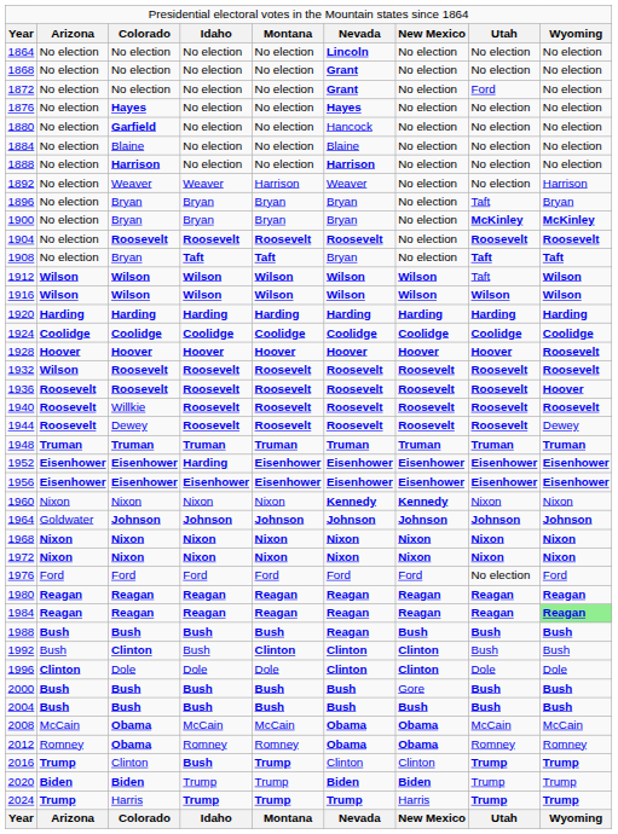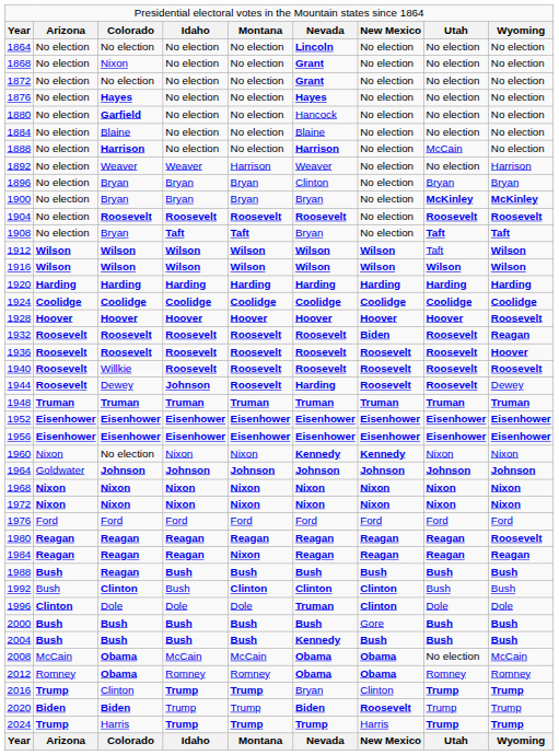 <table class="wikitable">
 <tr>
 <td style="text-align:center;" colspan="9">Presidential electoral votes in the Mountain states since 1864</td>
 </tr>
 <tr>
 <th>Year</th>
 <th>Arizona</th>
 <th>Colorado</th>
 <th>Idaho</th>
 <th>Montana</th>
 <th>Nevada</th>
 <th>New Mexico</th>
 <th>Utah</th>
 <th>Wyoming</th>
 </tr>
 <tr>
 <td><a href='#'>1864</a></td>
 <td>No election</td>
 <td>No election</td>
 <td>No election</td>
 <td>No election</td>
 <td><strong><a href='#'>Lincoln</a></strong></td>
 <td>No election</td>
 <td>No election</td>
 <td>No election</td>
 </tr>
 <tr>
 <td><a href='#'>1868</a></td>
 <td>No election</td>
-<td>No election</td>
+<td><a href='#'>Nixon</a></td>
 <td>No election</td>
 <td>No election</td>
 <td><strong><a href='#'>Grant</a></strong></td>
 <td>No election</td>
 <td>No election</td>
 <td>No election</td>
 </tr>
 <tr>
 <td><a href='#'>1872</a></td>
 <td>No election</td>
 <td>No election</td>
 <td>No election</td>
 <td>No election</td>
 <td><strong><a href='#'>Grant</a></strong></td>
 <td>No election</td>
-<td><a href='#'>Ford</a></td>
+<td>No election</td>
 <td>No election</td>
 </tr>
 <tr>
 <td><a href='#'>1876</a></td>
 <td>No election</td>
 <td><strong><a href='#'>Hayes</a></strong></td>
 <td>No election</td>
 <td>No election</td>
 <td><strong><a href='#'>Hayes</a></strong></td>
 <td>No election</td>
 <td>No election</td>
 <td>No election</td>
 </tr>
 <tr>
 <td><a href='#'>1880</a></td>
 <td>No election</td>
 <td><strong><a href='#'>Garfield</a></strong></td>
 <td>No election</td>
 <td>No election</td>
 <td><a href='#'>Hancock</a></td>
 <td>No election</td>
 <td>No election</td>
 <td>No election</td>
 </tr>
 <tr>
 <td><a href='#'>1884</a></td>
 <td>No election</td>
 <td><a href='#'>Blaine</a></td>
 <td>No election</td>
 <td>No election</td>
 <td><a href='#'>Blaine</a></td>
 <td>No election</td>
 <td>No election</td>
 <td>No election</td>
 </tr>
 <tr>
 <td><a href='#'>1888</a></td>
 <td>No election</td>
 <td><strong><a href='#'>Harrison</a></strong></td>
 <td>No election</td>
 <td>No election</td>
 <td><strong><a href='#'>Harrison</a></strong></td>
 <td>No election</td>
-<td>No election</td>
+<td><a href='#'>McCain</a></td>
 <td>No election</td>
 </tr>
 <tr>
 <td><a href='#'>1892</a></td>
 <td>No election</td>
 <td><a href='#'>Weaver</a></td>
 <td><a href='#'>Weaver</a></td>
 <td><a href='#'>Harrison</a></td>
 <td><a href='#'>Weaver</a></td>
 <td>No election</td>
 <td>No election</td>
 <td><a href='#'>Harrison</a></td>
 </tr>
 <tr>
 <td><a href='#'>1896</a></td>
 <td>No election</td>
 <td><a href='#'>Bryan</a></td>
 <td><a href='#'>Bryan</a></td>
 <td><a href='#'>Bryan</a></td>
+<td><a href='#'>Clinton</a></td>
+<td>No election</td>
 <td><a href='#'>Bryan</a></td>
-<td>No election</td>
-<td><a href='#'>Taft</a></td>
 <td><a href='#'>Bryan</a></td>
 </tr>
 <tr>
 <td><a href='#'>1900</a></td>
 <td>No election</td>
 <td><a href='#'>Bryan</a></td>
 <td><a href='#'>Bryan</a></td>
 <td><a href='#'>Bryan</a></td>
 <td><a href='#'>Bryan</a></td>
 <td>No election</td>
 <td><strong><a href='#'>McKinley</a></strong></td>
 <td><strong><a href='#'>McKinley</a></strong></td>
 </tr>
 <tr>
 <td><a href='#'>1904</a></td>
 <td>No election</td>
 <td><strong><a href='#'>Roosevelt</a></strong></td>
 <td><strong><a href='#'>Roosevelt</a></strong></td>
 <td><strong><a href='#'>Roosevelt</a></strong></td>
 <td><strong><a href='#'>Roosevelt</a></strong></td>
 <td>No election</td>
 <td><strong><a href='#'>Roosevelt</a></strong></td>
 <td><strong><a href='#'>Roosevelt</a></strong></td>
 </tr>
 <tr>
 <td><a href='#'>1908</a></td>
 <td>No election</td>
 <td><a href='#'>Bryan</a></td>
 <td><strong><a href='#'>Taft</a></strong></td>
 <td><strong><a href='#'>Taft</a></strong></td>
 <td><a href='#'>Bryan</a></td>
 <td>No election</td>
 <td><strong><a href='#'>Taft</a></strong></td>
 <td><strong><a href='#'>Taft</a></strong></td>
 </tr>
 <tr>
 <td><a href='#'>1912</a></td>
 <td><strong><a href='#'>Wilson</a></strong></td>
 <td><strong><a href='#'>Wilson</a></strong></td>
 <td><strong><a href='#'>Wilson</a></strong></td>
 <td><strong><a href='#'>Wilson</a></strong></td>
 <td><strong><a href='#'>Wilson</a></strong></td>
 <td><strong><a href='#'>Wilson</a></strong></td>
 <td><a href='#'>Taft</a></td>
 <td><strong><a href='#'>Wilson</a></strong></td>
 </tr>
 <tr>
 <td><a href='#'>1916</a></td>
 <td><strong><a href='#'>Wilson</a></strong></td>
 <td><strong><a href='#'>Wilson</a></strong></td>
 <td><strong><a href='#'>Wilson</a></strong></td>
 <td><strong><a href='#'>Wilson</a></strong></td>
 <td><strong><a href='#'>Wilson</a></strong></td>
 <td><strong><a href='#'>Wilson</a></strong></td>
 <td><strong><a href='#'>Wilson</a></strong></td>
 <td><strong><a href='#'>Wilson</a></strong></td>
 </tr>
 <tr>
 <td><a href='#'>1920</a></td>
 <td><strong><a href='#'>Harding</a></strong></td>
 <td><strong><a href='#'>Harding</a></strong></td>
 <td><strong><a href='#'>Harding</a></strong></td>
 <td><strong><a href='#'>Harding</a></strong></td>
 <td><strong><a href='#'>Harding</a></strong></td>
 <td><strong><a href='#'>Harding</a></strong></td>
 <td><strong><a href='#'>Harding</a></strong></td>
 <td><strong><a href='#'>Harding</a></strong></td>
 </tr>
 <tr>
 <td><a href='#'>1924</a></td>
 <td><strong><a href='#'>Coolidge</a></strong></td>
 <td><strong><a href='#'>Coolidge</a></strong></td>
 <td><strong><a href='#'>Coolidge</a></strong></td>
 <td><strong><a href='#'>Coolidge</a></strong></td>
 <td><strong><a href='#'>Coolidge</a></strong></td>
 <td><strong><a href='#'>Coolidge</a></strong></td>
 <td><strong><a href='#'>Coolidge</a></strong></td>
 <td><strong><a href='#'>Coolidge</a></strong></td>
 </tr>
 <tr>
 <td><a href='#'>1928</a></td>
 <td><strong><a href='#'>Hoover</a></strong></td>
 <td><strong><a href='#'>Hoover</a></strong></td>
 <td><strong><a href='#'>Hoover</a></strong></td>
 <td><strong><a href='#'>Hoover</a></strong></td>
 <td><strong><a href='#'>Hoover</a></strong></td>
 <td><strong><a href='#'>Hoover</a></strong></td>
 <td><strong><a href='#'>Hoover</a></strong></td>
 <td><strong><a href='#'>Roosevelt</a></strong></td>
 </tr>
 <tr>
 <td><a href='#'>1932</a></td>
-<td><strong><a href='#'>Wilson</a></strong></td>
 <td><strong><a href='#'>Roosevelt</a></strong></td>
 <td><strong><a href='#'>Roosevelt</a></strong></td>
 <td><strong><a href='#'>Roosevelt</a></strong></td>
 <td><strong><a href='#'>Roosevelt</a></strong></td>
 <td><strong><a href='#'>Roosevelt</a></strong></td>
+<td><strong><a href='#'>Biden</a></strong></td>
 <td><strong><a href='#'>Roosevelt</a></strong></td>
-<td><strong><a href='#'>Roosevelt</a></strong></td>
+<td><strong><a href='#'>Reagan</a></strong></td>
 </tr>
 <tr>
 <td><a href='#'>1936</a></td>
 <td><strong><a href='#'>Roosevelt</a></strong></td>
 <td><strong><a href='#'>Roosevelt</a></strong></td>
 <td><strong><a href='#'>Roosevelt</a></strong></td>
 <td><strong><a href='#'>Roosevelt</a></strong></td>
 <td><strong><a href='#'>Roosevelt</a></strong></td>
 <td><strong><a href='#'>Roosevelt</a></strong></td>
 <td><strong><a href='#'>Roosevelt</a></strong></td>
 <td><strong><a href='#'>Hoover</a></strong></td>
 </tr>
 <tr>
 <td><a href='#'>1940</a></td>
 <td><strong><a href='#'>Roosevelt</a></strong></td>
 <td><a href='#'>Willkie</a></td>
 <td><strong><a href='#'>Roosevelt</a></strong></td>
 <td><strong><a href='#'>Roosevelt</a></strong></td>
 <td><strong><a href='#'>Roosevelt</a></strong></td>
 <td><strong><a href='#'>Roosevelt</a></strong></td>
 <td><strong><a href='#'>Roosevelt</a></strong></td>
 <td><strong><a href='#'>Roosevelt</a></strong></td>
 </tr>
 <tr>
 <td><a href='#'>1944</a></td>
 <td><strong><a href='#'>Roosevelt</a></strong></td>
 <td><a href='#'>Dewey</a></td>
+<td><strong><a href='#'>Johnson</a></strong></td>
 <td><strong><a href='#'>Roosevelt</a></strong></td>
-<td><strong><a href='#'>Roosevelt</a></strong></td>
-<td><strong><a href='#'>Roosevelt</a></strong></td>
+<td><strong><a href='#'>Harding</a></strong></td>
 <td><strong><a href='#'>Roosevelt</a></strong></td>
 <td><strong><a href='#'>Roosevelt</a></strong></td>
 <td><a href='#'>Dewey</a></td>
 </tr>
 <tr>
 <td><a href='#'>1948</a></td>
 <td><strong><a href='#'>Truman</a></strong></td>
 <td><strong><a href='#'>Truman</a></strong></td>
 <td><strong><a href='#'>Truman</a></strong></td>
 <td><strong><a href='#'>Truman</a></strong></td>
 <td><strong><a href='#'>Truman</a></strong></td>
 <td><strong><a href='#'>Truman</a></strong></td>
 <td><strong><a href='#'>Truman</a></strong></td>
 <td><strong><a href='#'>Truman</a></strong></td>
 </tr>
 <tr>
 <td><a href='#'>1952</a></td>
 <td><strong><a href='#'>Eisenhower</a></strong></td>
 <td><strong><a href='#'>Eisenhower</a></strong></td>
-<td><strong><a href='#'>Harding</a></strong></td>
+<td><strong><a href='#'>Eisenhower</a></strong></td>
 <td><strong><a href='#'>Eisenhower</a></strong></td>
 <td><strong><a href='#'>Eisenhower</a></strong></td>
 <td><strong><a href='#'>Eisenhower</a></strong></td>
 <td><strong><a href='#'>Eisenhower</a></strong></td>
 <td><strong><a href='#'>Eisenhower</a></strong></td>
 </tr>
 <tr>
 <td><a href='#'>1956</a></td>
 <td><strong><a href='#'>Εisenhower</a></strong></td>
 <td><strong><a href='#'>Eisenhower</a></strong></td>
 <td><strong><a href='#'>Eisenhower</a></strong></td>
 <td><strong><a href='#'>Eisenhower</a></strong></td>
 <td><strong><a href='#'>Eisenhower</a></strong></td>
 <td><strong><a href='#'>Eisenhower</a></strong></td>
 <td><strong><a href='#'>Eisenhower</a></strong></td>
 <td><strong><a href='#'>Eisenhower</a></strong></td>
 </tr>
 <tr>
 <td><a href='#'>1960</a></td>
 <td><a href='#'>Nixon</a></td>
-<td><a href='#'>Nixon</a></td>
+<td>No election</td>
 <td><a href='#'>Nixon</a></td>
 <td><a href='#'>Nixon</a></td>
 <td><strong><a href='#'>Kennedy</a></strong></td>
 <td><strong><a href='#'>Kennedy</a></strong></td>
 <td><a href='#'>Nixon</a></td>
 <td><a href='#'>Nixon</a></td>
 </tr>
 <tr>
 <td><a href='#'>1964</a></td>
 <td><a href='#'>Goldwater</a></td>
 <td><strong><a href='#'>Johnson</a></strong></td>
 <td><strong><a href='#'>Johnson</a></strong></td>
 <td><strong><a href='#'>Johnson</a></strong></td>
 <td><strong><a href='#'>Johnson</a></strong></td>
 <td><strong><a href='#'>Johnson</a></strong></td>
 <td><strong><a href='#'>Johnson</a></strong></td>
 <td><strong><a href='#'>Johnson</a></strong></td>
 </tr>
 <tr>
 <td><a href='#'>1968</a></td>
 <td><strong><a href='#'>Nixon</a></strong></td>
 <td><strong><a href='#'>Nixon</a></strong></td>
 <td><strong><a href='#'>Nixon</a></strong></td>
 <td><strong><a href='#'>Nixon</a></strong></td>
 <td><strong><a href='#'>Nixon</a></strong></td>
 <td><strong><a href='#'>Nixon</a></strong></td>
 <td><strong><a href='#'>Nixon</a></strong></td>
 <td><strong><a href='#'>Nixon</a></strong></td>
 </tr>
 <tr>
 <td><a href='#'>1972</a></td>
 <td><strong><a href='#'>Nixon</a></strong></td>
 <td><strong><a href='#'>Nixon</a></strong></td>
 <td><strong><a href='#'>Nixon</a></strong></td>
 <td><strong><a href='#'>Nixon</a></strong></td>
 <td><strong><a href='#'>Nixon</a></strong></td>
 <td><strong><a href='#'>Nixon</a></strong></td>
 <td><strong><a href='#'>Nixon</a></strong></td>
 <td><strong><a href='#'>Nixon</a></strong></td>
 </tr>
 <tr>
 <td><a href='#'>1976</a></td>
 <td><a href='#'>Ford</a></td>
 <td><a href='#'>Ford</a></td>
 <td><a href='#'>Ford</a></td>
 <td><a href='#'>Ford</a></td>
 <td><a href='#'>Ford</a></td>
 <td><a href='#'>Ford</a></td>
-<td>No election</td>
+<td><a href='#'>Ford</a></td>
 <td><a href='#'>Ford</a></td>
 </tr>
 <tr>
 <td><a href='#'>1980</a></td>
 <td><strong><a href='#'>Reagan</a></strong></td>
 <td><strong><a href='#'>Reagan</a></strong></td>
 <td><strong><a href='#'>Reagan</a></strong></td>
 <td><strong><a href='#'>Reagan</a></strong></td>
 <td><strong><a href='#'>Reagan</a></strong></td>
 <td><strong><a href='#'>Reagan</a></strong></td>
 <td><strong><a href='#'>Reagan</a></strong></td>
-<td><strong><a href='#'>Reagan</a></strong></td>
+<td><strong><a href='#'>Roosevelt</a></strong></td>
 </tr>
 <tr>
 <td><a href='#'>1984</a></td>
 <td><strong><a href='#'>Reagan</a></strong></td>
 <td><strong><a href='#'>Reagan</a></strong></td>
 <td><strong><a href='#'>Reagan</a></strong></td>
+<td><strong><a href='#'>Nixon</a></strong></td>
 <td><strong><a href='#'>Reagan</a></strong></td>
 <td><strong><a href='#'>Reagan</a></strong></td>
 <td><strong><a href='#'>Reagan</a></strong></td>
 <td><strong><a href='#'>Reagan</a></strong></td>
-<td style="background: lightgreen;"><strong><a href='#'>Reagan</a></strong></td>
 </tr>
 <tr>
 <td><a href='#'>1988</a></td>
 <td><strong><a href='#'>Bush</a></strong></td>
+<td><strong><a href='#'>Reagan</a></strong></td>
 <td><strong><a href='#'>Bush</a></strong></td>
 <td><strong><a href='#'>Bush</a></strong></td>
 <td><strong><a href='#'>Bush</a></strong></td>
-<td><strong><a href='#'>Reagan</a></strong></td>
 <td><strong><a href='#'>Bush</a></strong></td>
 <td><strong><a href='#'>Bush</a></strong></td>
 <td><strong><a href='#'>Bush</a></strong></td>
 </tr>
 <tr>
 <td><a href='#'>1992</a></td>
 <td><a href='#'>Bush</a></td>
 <td><strong><a href='#'>Clinton</a></strong></td>
 <td><a href='#'>Bush</a></td>
 <td><strong><a href='#'>Clinton</a></strong></td>
 <td><strong><a href='#'>Clinton</a></strong></td>
 <td><strong><a href='#'>Clinton</a></strong></td>
 <td><a href='#'>Bush</a></td>
 <td><a href='#'>Bush</a></td>
 </tr>
 <tr>
 <td><a href='#'>1996</a></td>
 <td><strong><a href='#'>Clinton</a></strong></td>
 <td><a href='#'>Dole</a></td>
 <td><a href='#'>Dole</a></td>
 <td><a href='#'>Dole</a></td>
-<td><strong><a href='#'>Clinton</a></strong></td>
+<td><strong><a href='#'>Truman</a></strong></td>
 <td><strong><a href='#'>Clinton</a></strong></td>
 <td><a href='#'>Dole</a></td>
 <td><a href='#'>Dole</a></td>
 </tr>
 <tr>
 <td><a href='#'>2000</a></td>
 <td><strong><a href='#'>Bush</a></strong></td>
 <td><strong><a href='#'>Bush</a></strong></td>
 <td><strong><a href='#'>Bush</a></strong></td>
 <td><strong><a href='#'>Bush</a></strong></td>
 <td><strong><a href='#'>Bush</a></strong></td>
 <td><a href='#'>Gore</a></td>
 <td><strong><a href='#'>Bush</a></strong></td>
 <td><strong><a href='#'>Bush</a></strong></td>
 </tr>
 <tr>
 <td><a href='#'>2004</a></td>
 <td><strong><a href='#'>Bush</a></strong></td>
 <td><strong><a href='#'>Bush</a></strong></td>
 <td><strong><a href='#'>Bush</a></strong></td>
 <td><strong><a href='#'>Bush</a></strong></td>
-<td><strong><a href='#'>Bush</a></strong></td>
+<td><strong><a href='#'>Kennedy</a></strong></td>
 <td><strong><a href='#'>Bush</a></strong></td>
 <td><strong><a href='#'>Bush</a></strong></td>
 <td><strong><a href='#'>Bush</a></strong></td>
 </tr>
 <tr>
 <td><a href='#'>2008</a></td>
 <td><a href='#'>McCain</a></td>
 <td><strong><a href='#'>Obama</a></strong></td>
 <td><a href='#'>McCain</a></td>
 <td><a href='#'>McCain</a></td>
 <td><strong><a href='#'>Obama</a></strong></td>
 <td><strong><a href='#'>Obama</a></strong></td>
-<td><a href='#'>McCain</a></td>
+<td>No election</td>
 <td><a href='#'>McCain</a></td>
 </tr>
 <tr>
 <td><a href='#'>2012</a></td>
 <td><a href='#'>Romney</a></td>
 <td><strong><a href='#'>Obama</a></strong></td>
 <td><a href='#'>Romney</a></td>
 <td><a href='#'>Romney</a></td>
 <td><strong><a href='#'>Obama</a></strong></td>
 <td><strong><a href='#'>Obama</a></strong></td>
 <td><a href='#'>Romney</a></td>
 <td><a href='#'>Romney</a></td>
 </tr>
 <tr>
 <td><a href='#'>2016</a></td>
 <td><strong><a href='#'>Trump</a></strong></td>
 <td><a href='#'>Clinton</a></td>
-<td><strong><a href='#'>Bush</a></strong></td>
 <td><strong><a href='#'>Trump</a></strong></td>
-<td><a href='#'>Clinton</a></td>
+<td><strong><a href='#'>Trump</a></strong></td>
+<td><a href='#'>Bryan</a></td>
 <td><a href='#'>Clinton</a></td>
 <td><strong><a href='#'>Trump</a></strong></td>
 <td><strong><a href='#'>Trump</a></strong></td>
 </tr>
 <tr>
 <td><a href='#'>2020</a></td>
 <td><strong><a href='#'>Biden</a></strong></td>
 <td><strong><a href='#'>Biden</a></strong></td>
 <td><a href='#'>Trump</a></td>
 <td><a href='#'>Trump</a></td>
 <td><strong><a href='#'>Biden</a></strong></td>
-<td><strong><a href='#'>Biden</a></strong></td>
+<td><strong><a href='#'>Roosevelt</a></strong></td>
 <td><a href='#'>Trump</a></td>
 <td><a href='#'>Trump</a></td>
 </tr>
 <tr>
 <td><a href='#'>2024</a></td>
 <td><strong><a href='#'>Trump</a></strong></td>
 <td><a href='#'>Harris</a></td>
 <td><strong><a href='#'>Trump</a></strong></td>
 <td><strong><a href='#'>Trump</a></strong></td>
 <td><strong><a href='#'>Trump</a></strong></td>
 <td><a href='#'>Harris</a></td>
 <td><strong><a href='#'>Trump</a></strong></td>
 <td><strong><a href='#'>Trump</a></strong></td>
 </tr>
 <tr>
 <th>Year</th>
 <th>Arizona</th>
 <th>Colorado</th>
 <th>Idaho</th>
 <th>Montana</th>
 <th>Nevada</th>
 <th>New Mexico</th>
 <th>Utah</th>
 <th>Wyoming</th>
 </tr>
 </table>
